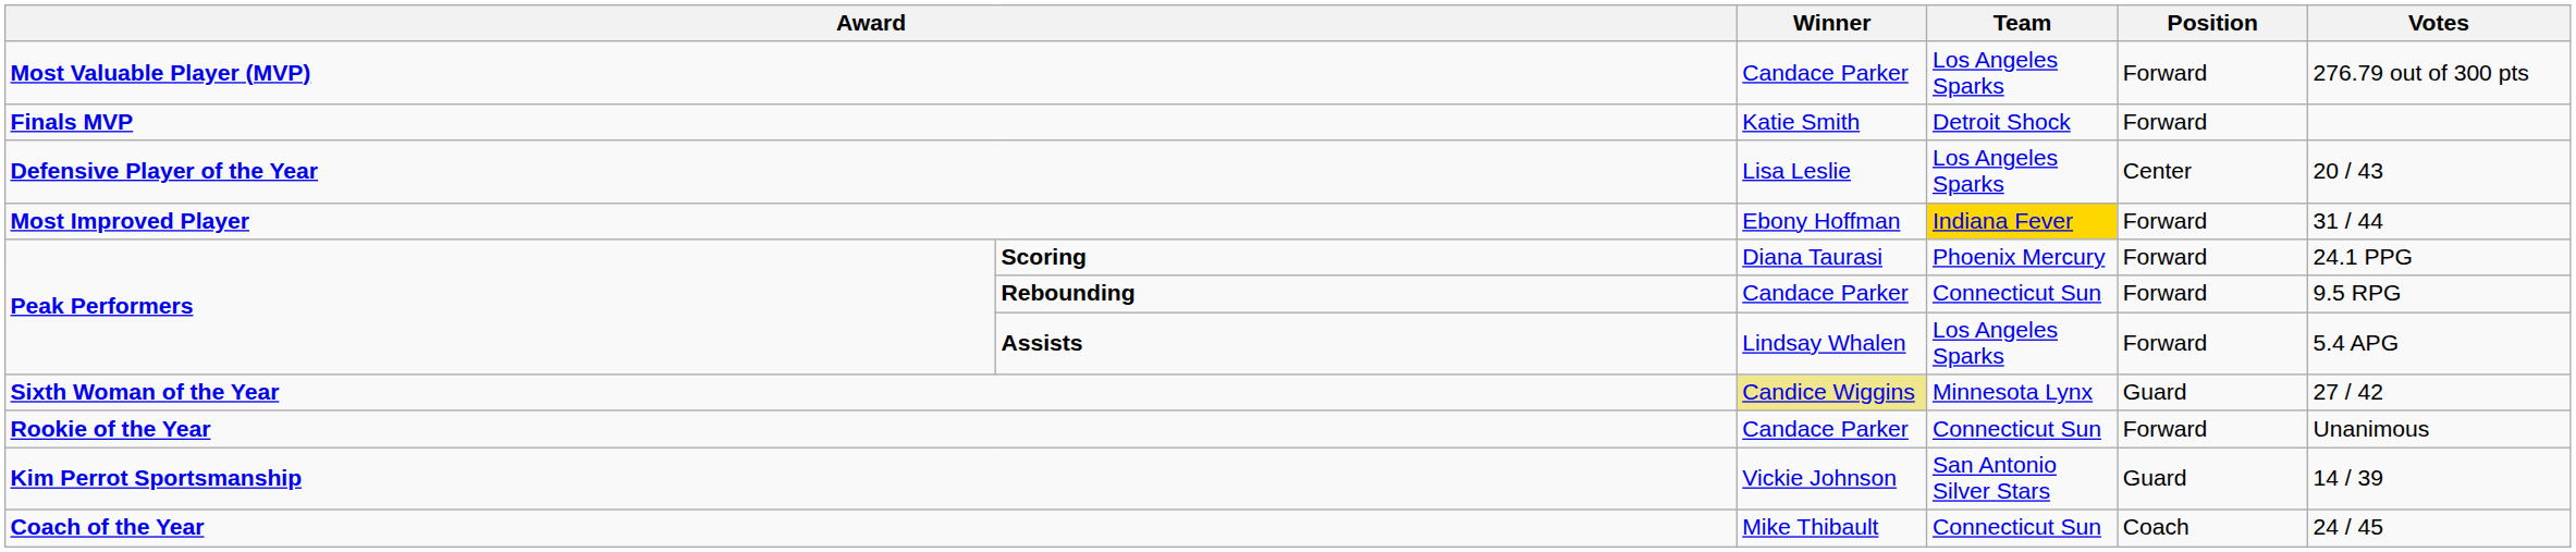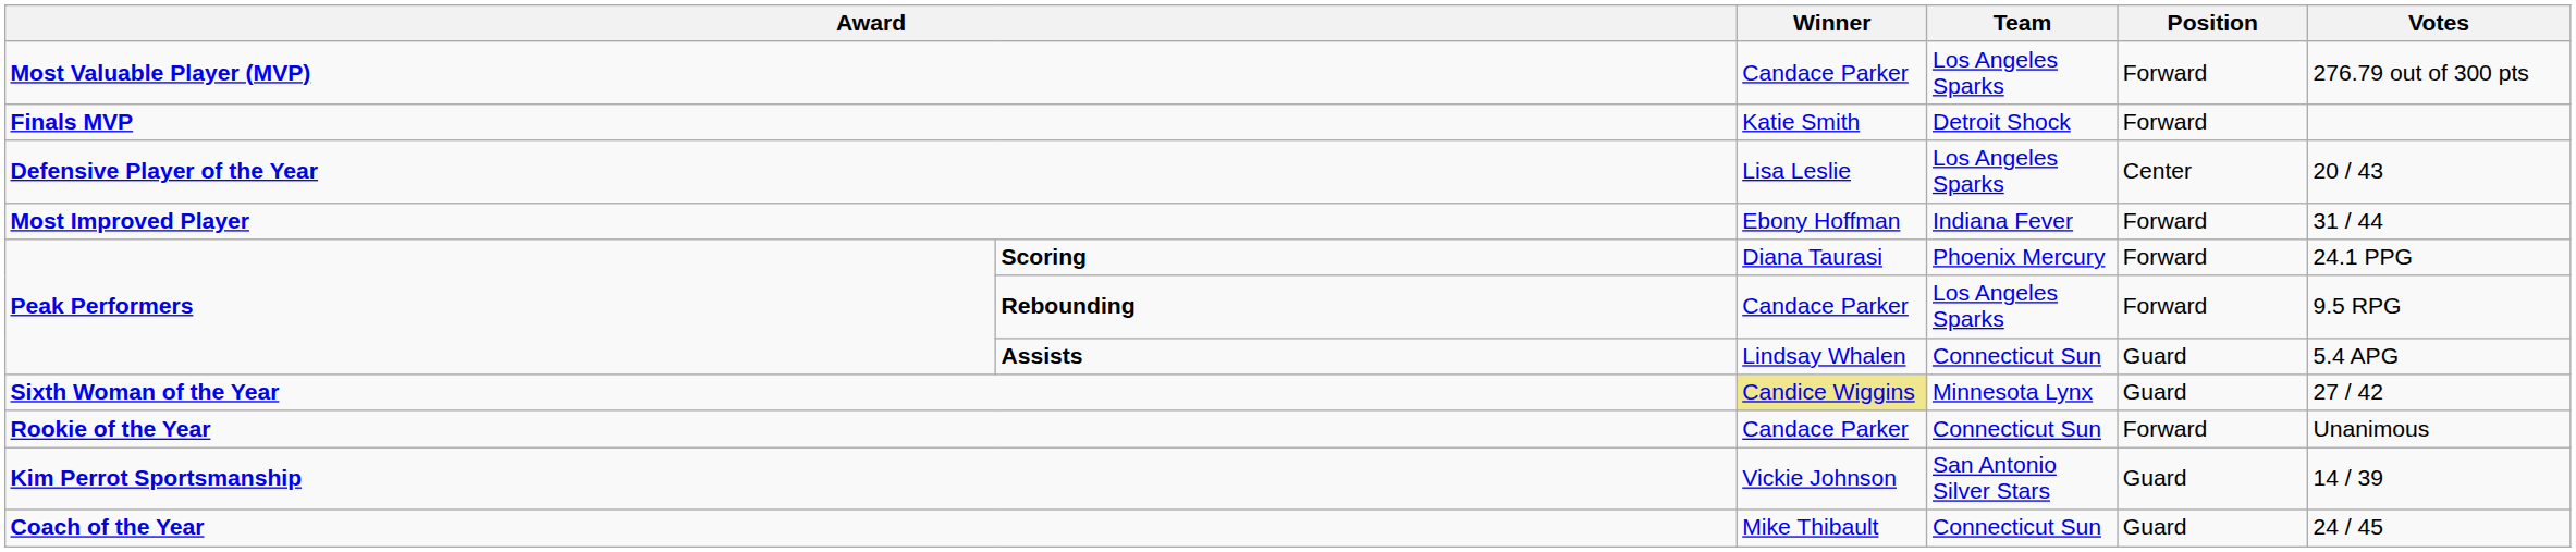 <table class="wikitable" style="width: 90%">
 <tr>
 <th colspan=2 width=150>Award</th>
 <th width=125>Winner</th>
 <th width="125">Team</th>
 <th width="125">Position</th>
 <th width=175>Votes</th>
 </tr>
 <tr>
 <td colspan=2><strong><a href='#'>Most Valuable Player (MVP)</a></strong></td>
 <td><a href='#'>Candace Parker</a></td>
 <td><a href='#'>Los Angeles Sparks</a></td>
 <td>Forward</td>
 <td>276.79 out of 300 pts</td>
 </tr>
 <tr>
 <td colspan=2><strong><a href='#'>Finals MVP</a></strong></td>
 <td><a href='#'>Katie Smith</a></td>
 <td><a href='#'>Detroit Shock</a></td>
 <td>Forward</td>
 <td></td>
 </tr>
 <tr>
 <td colspan=2><strong><a href='#'>Defensive Player of the Year</a></strong></td>
 <td><a href='#'>Lisa Leslie</a></td>
 <td><a href='#'>Los Angeles Sparks</a></td>
 <td>Center</td>
 <td>20 / 43</td>
 </tr>
 <tr>
 <td colspan=2><strong><a href='#'>Most Improved Player</a></strong></td>
 <td><a href='#'>Ebony Hoffman</a></td>
-<td style="background: gold;"><a href='#'>Indiana Fever</a></td>
+<td><a href='#'>Indiana Fever</a></td>
 <td>Forward</td>
 <td>31 / 44</td>
 </tr>
 <tr>
 <td rowspan="3"><strong><a href='#'>Peak Performers</a></strong></td>
 <td><strong>Scoring</strong></td>
 <td><a href='#'>Diana Taurasi</a></td>
 <td><a href='#'>Phoenix Mercury</a></td>
 <td>Forward</td>
 <td>24.1 PPG</td>
 </tr>
 <tr>
 <td><strong>Rebounding</strong></td>
 <td><a href='#'>Candace Parker</a></td>
-<td><a href='#'>Connecticut Sun</a></td>
+<td><a href='#'>Los Angeles Sparks</a></td>
 <td>Forward</td>
 <td>9.5 RPG</td>
 </tr>
 <tr>
 <td><strong>Assists</strong></td>
 <td><a href='#'>Lindsay Whalen</a></td>
-<td><a href='#'>Los Angeles Sparks</a></td>
-<td>Forward</td>
+<td><a href='#'>Connecticut Sun</a></td>
+<td>Guard</td>
 <td>5.4 APG</td>
 </tr>
 <tr>
 <td colspan=2><strong><a href='#'>Sixth Woman of the Year</a></strong></td>
 <td style="background: khaki;"><a href='#'>Candice Wiggins</a></td>
 <td><a href='#'>Minnesota Lynx</a></td>
 <td>Guard</td>
 <td>27 / 42</td>
 </tr>
 <tr>
 <td colspan=2><strong><a href='#'>Rookie of the Year</a></strong></td>
 <td><a href='#'>Candace Parker</a></td>
 <td><a href='#'>Connecticut Sun</a></td>
 <td>Forward</td>
 <td>Unanimous</td>
 </tr>
 <tr>
 <td colspan=2><strong><a href='#'>Kim Perrot Sportsmanship</a></strong></td>
 <td><a href='#'>Vickie Johnson</a></td>
 <td><a href='#'>San Antonio Silver Stars</a></td>
 <td>Guard</td>
 <td>14 / 39</td>
 </tr>
 <tr>
 <td colspan=2><strong><a href='#'>Coach of the Year</a></strong></td>
 <td><a href='#'>Mike Thibault</a></td>
 <td><a href='#'>Connecticut Sun</a></td>
-<td>Coach</td>
+<td>Guard</td>
 <td>24 / 45</td>
 </tr>
 </table>
